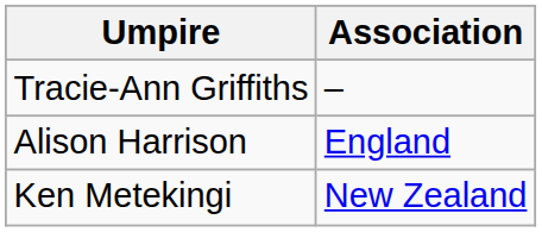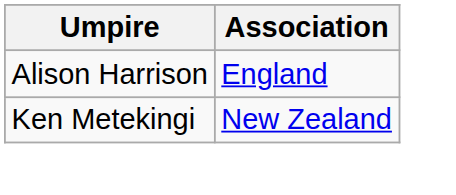 <table class="wikitable collapsible">
 <tr>
 <th>Umpire</th>
 <th>Association</th>
-</tr>
-<tr>
-<td>Tracie-Ann Griffiths</td>
-<td>–</td>
 </tr>
 <tr>
 <td>Alison Harrison</td>
 <td><a href='#'>England</a></td>
 </tr>
 <tr>
 <td>Ken Metekingi</td>
 <td><a href='#'>New Zealand</a></td>
 </tr>
 </table>
